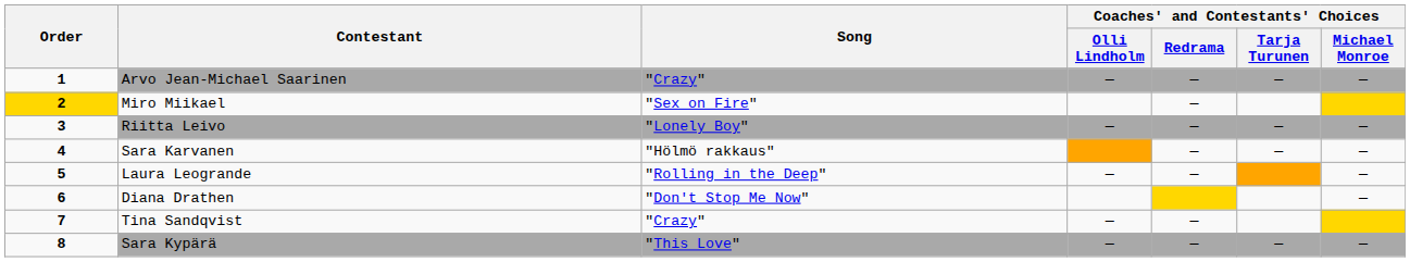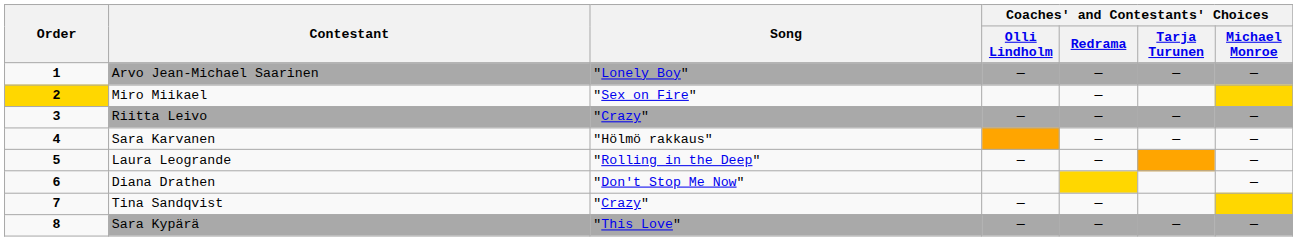 <table class="wikitable" style="width:100%;">
 <tr>
 <th rowspan=2>Order</th>
 <th rowspan=2>Contestant</th>
 <th rowspan=2>Song</th>
 <th colspan=4>Coaches' and Contestants' Choices</th>
 </tr>
 <tr>
 <th width="70"><a href='#'>Olli Lindholm</a></th>
 <th width="70"><a href='#'>Redrama</a></th>
 <th width="70"><a href='#'>Tarja Turunen</a></th>
 <th width="70"><a href='#'>Michael Monroe</a></th>
 </tr>
 <tr>
 <td align="center"><strong>1</strong></td>
 <td style="background:darkgrey;text-align:left;">Arvo Jean-Michael Saarinen</td>
-<td style="background:darkgrey;text-align:left;">"<a href='#'>Crazy</a>"</td>
+<td style="background:darkgrey;text-align:left;">"<a href='#'>Lonely Boy</a>"</td>
 <td style="background:darkgrey;text-align:center;">—</td>
 <td style="background:darkgrey;text-align:center;">—</td>
 <td style="background:darkgrey;text-align:center;">—</td>
 <td style="background:darkgrey;text-align:center;">—</td>
 </tr>
 <tr>
 <td align="center" style="background: gold;"><strong>2</strong></td>
 <td>Miro Miikael</td>
 <td>"<a href='#'>Sex on Fire</a>"</td>
 <td style=";text-align:center;"></td>
 <td align="center">—</td>
 <td style=";text-align:center;"></td>
 <td style="background:gold;text-align:center;"></td>
 </tr>
 <tr>
 <td align="center"><strong>3</strong></td>
 <td style="background:darkgrey;text-align:left;">Riitta Leivo</td>
-<td style="background:darkgrey;text-align:left;">"<a href='#'>Lonely Boy</a>"</td>
+<td style="background:darkgrey;text-align:left;">"<a href='#'>Crazy</a>"</td>
 <td style="background:darkgrey;text-align:center;">—</td>
 <td style="background:darkgrey;text-align:center;">—</td>
 <td style="background:darkgrey;text-align:center;">—</td>
 <td style="background:darkgrey;text-align:center;">—</td>
 </tr>
 <tr>
 <td align="center"><strong>4</strong></td>
 <td>Sara Karvanen</td>
 <td>"Hölmö rakkaus"</td>
 <td style="background:orange;text-align:center;"></td>
 <td align="center">—</td>
 <td align="center">—</td>
 <td align="center">—</td>
 </tr>
 <tr>
 <td align="center"><strong>5</strong></td>
 <td>Laura Leogrande</td>
 <td>"<a href='#'>Rolling in the Deep</a>"</td>
 <td align="center">—</td>
 <td align="center">—</td>
 <td style="background:orange;text-align:center;"></td>
 <td align="center">—</td>
 </tr>
 <tr>
 <td align="center"><strong>6</strong></td>
 <td>Diana Drathen</td>
 <td>"<a href='#'>Don't Stop Me Now</a>"</td>
 <td style=";text-align:center;"></td>
 <td style="background:gold;text-align:center;"></td>
 <td style=";text-align:center;"></td>
 <td align="center">—</td>
 </tr>
 <tr>
 <td align="center"><strong>7</strong></td>
 <td>Tina Sandqvist</td>
 <td>"<a href='#'>Crazy</a>"</td>
 <td align="center">—</td>
 <td align="center">—</td>
 <td style=";text-align:center;"></td>
 <td style="background:gold;text-align:center;"></td>
 </tr>
 <tr>
 <td align="center"><strong>8</strong></td>
 <td style="background:darkgrey;text-align:left;">Sara Kypärä</td>
 <td style="background:darkgrey;text-align:left;">"<a href='#'>This Love</a>"</td>
 <td style="background:darkgrey;text-align:center;">—</td>
 <td style="background:darkgrey;text-align:center;">—</td>
 <td style="background:darkgrey;text-align:center;">—</td>
 <td style="background:darkgrey;text-align:center;">—</td>
 </tr>
 </table>
